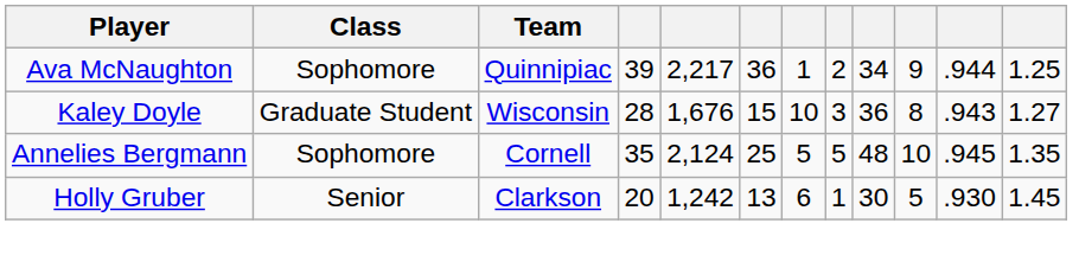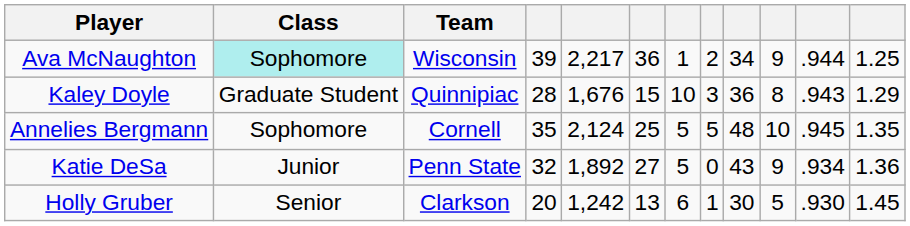 <table class="wikitable sortable" style="font-size= 95%;text-align: center;">
 <tr>
 <th>Player</th>
 <th>Class</th>
 <th>Team</th>
 <th></th>
 <th></th>
 <th></th>
 <th></th>
 <th></th>
 <th></th>
 <th></th>
 <th></th>
 <th></th>
 </tr>
 <tr>
 <td><a href='#'>Ava McNaughton</a></td>
-<td>Sophomore</td>
-<td><a href='#'>Quinnipiac</a></td>
+<td style="background: paleturquoise;">Sophomore</td>
+<td><a href='#'>Wisconsin</a></td>
 <td>39</td>
 <td>2,217</td>
 <td>36</td>
 <td>1</td>
 <td>2</td>
 <td>34</td>
 <td>9</td>
 <td>.944</td>
 <td>1.25</td>
 </tr>
 <tr>
 <td><a href='#'>Kaley Doyle</a></td>
 <td>Graduate Student</td>
-<td><a href='#'>Wisconsin</a></td>
+<td><a href='#'>Quinnipiac</a></td>
 <td>28</td>
 <td>1,676</td>
 <td>15</td>
 <td>10</td>
 <td>3</td>
 <td>36</td>
 <td>8</td>
 <td>.943</td>
-<td>1.27</td>
+<td>1.29</td>
 </tr>
 <tr>
 <td><a href='#'>Annelies Bergmann</a></td>
 <td>Sophomore</td>
 <td><a href='#'>Cornell</a></td>
 <td>35</td>
 <td>2,124</td>
 <td>25</td>
 <td>5</td>
 <td>5</td>
 <td>48</td>
 <td>10</td>
 <td>.945</td>
 <td>1.35</td>
 </tr>
 <tr>
+<td><a href='#'>Katie DeSa</a></td>
+<td>Junior</td>
+<td><a href='#'>Penn State</a></td>
+<td>32</td>
+<td>1,892</td>
+<td>27</td>
+<td>5</td>
+<td>0</td>
+<td>43</td>
+<td>9</td>
+<td>.934</td>
+<td>1.36</td>
+</tr>
+<tr>
 <td><a href='#'>Holly Gruber</a></td>
 <td>Senior</td>
 <td><a href='#'>Clarkson</a></td>
 <td>20</td>
 <td>1,242</td>
 <td>13</td>
 <td>6</td>
 <td>1</td>
 <td>30</td>
 <td>5</td>
 <td>.930</td>
 <td>1.45</td>
 </tr>
 </table>
